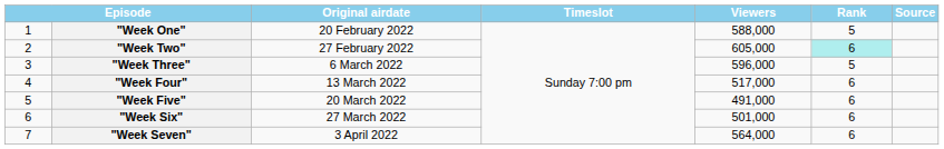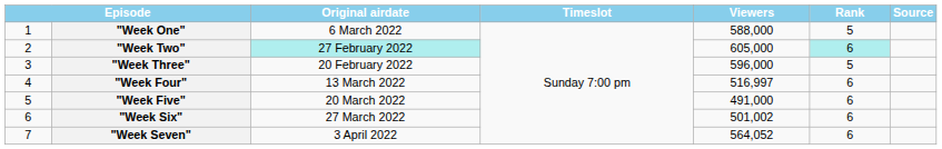 <table class="wikitable plainrowheaders" style="text-align:center; line-height:16px; width:99%;">
 <tr>
 <th scope="col" style="background:#87CEEB; color:white;" colspan="2">Episode</th>
 <th scope="col" style="background:#87CEEB; color:white;">Original airdate</th>
 <th scope="col" style="background:#87CEEB; color:white;">Timeslot</th>
 <th scope="col" style="background:#87CEEB; color:white;">Viewers</th>
 <th scope="col" style="background:#87CEEB; color:white;">Rank</th>
 <th scope="col" style="background:#87CEEB; color:white; width:05%;">Source</th>
 </tr>
 <tr>
 <td style="width:05%;">1</td>
 <th scope="row" style="text-align:center"><strong>"Week One"</strong></th>
-<td>20 February 2022</td>
+<td>6 March 2022</td>
 <td rowspan=7>Sunday 7:00 pm</td>
 <td>588,000</td>
 <td>5</td>
 <td></td>
 </tr>
 <tr>
 <td style="width:05%;">2</td>
 <th scope="row" style="text-align:center"><strong>"Week Two"</strong></th>
-<td>27 February 2022</td>
+<td style="background: paleturquoise;">27 February 2022</td>
 <td>605,000</td>
 <td style="background: paleturquoise;">6</td>
 <td></td>
 </tr>
 <tr>
 <td style="width:05%;">3</td>
 <th scope="row" style="text-align:center"><strong>"Week Three"</strong></th>
-<td>6 March 2022</td>
+<td>20 February 2022</td>
 <td>596,000</td>
 <td>5</td>
 <td></td>
 </tr>
 <tr>
 <td style="width:05%;">4</td>
 <th scope="row" style="text-align:center"><strong>"Week Four"</strong></th>
 <td>13 March 2022</td>
-<td>517,000</td>
+<td>516,997</td>
 <td>6</td>
 <td></td>
 </tr>
 <tr>
 <td style="width:05%;">5</td>
 <th scope="row" style="text-align:center"><strong>"Week Five"</strong></th>
 <td>20 March 2022</td>
 <td>491,000</td>
 <td>6</td>
 <td></td>
 </tr>
 <tr>
 <td style="width:05%;">6</td>
 <th scope="row" style="text-align:center"><strong>"Week Six"</strong></th>
 <td>27 March 2022</td>
-<td>501,000</td>
+<td>501,002</td>
 <td>6</td>
 <td></td>
 </tr>
 <tr>
 <td style="width:05%;">7</td>
 <th scope="row" style="text-align:center"><strong>"Week Seven"</strong></th>
 <td>3 April 2022</td>
-<td>564,000</td>
+<td>564,052</td>
 <td>6</td>
 <td></td>
 </tr>
 </table>
